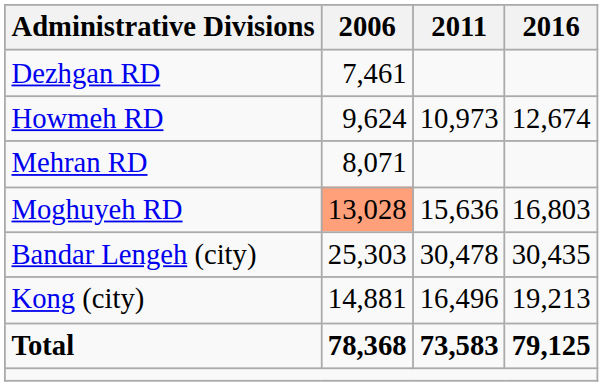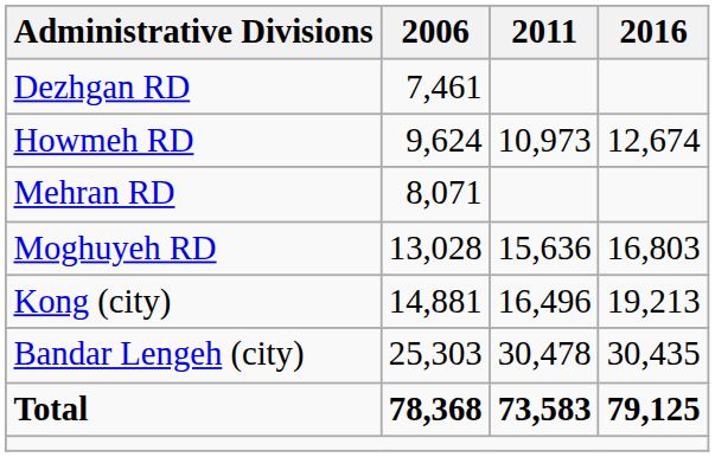 <table class="wikitable">
 <tr>
 <th>Administrative Divisions</th>
 <th>2006</th>
 <th>2011</th>
 <th>2016</th>
 </tr>
 <tr>
 <td><a href='#'>Dezhgan RD</a></td>
 <td style="text-align: right;">7,461</td>
 <td style="text-align: right;"></td>
 <td style="text-align: right;"></td>
 </tr>
 <tr>
 <td><a href='#'>Howmeh RD</a></td>
 <td style="text-align: right;">9,624</td>
 <td style="text-align: right;">10,973</td>
 <td style="text-align: right;">12,674</td>
 </tr>
 <tr>
 <td><a href='#'>Mehran RD</a></td>
 <td style="text-align: right;">8,071</td>
 <td style="text-align: right;"></td>
 <td style="text-align: right;"></td>
 </tr>
 <tr>
 <td><a href='#'>Moghuyeh RD</a></td>
-<td style="background: lightsalmon; text-align: right;">13,028</td>
+<td style="text-align: right;">13,028</td>
 <td style="text-align: right;">15,636</td>
 <td style="text-align: right;">16,803</td>
+</tr>
+<tr>
+<td><a href='#'>Kong</a> (city)</td>
+<td style="text-align: right;">14,881</td>
+<td style="text-align: right;">16,496</td>
+<td style="text-align: right;">19,213</td>
 </tr>
 <tr>
 <td><a href='#'>Bandar Lengeh</a> (city)</td>
 <td style="text-align: right;">25,303</td>
 <td style="text-align: right;">30,478</td>
 <td style="text-align: right;">30,435</td>
-</tr>
-<tr>
-<td><a href='#'>Kong</a> (city)</td>
-<td style="text-align: right;">14,881</td>
-<td style="text-align: right;">16,496</td>
-<td style="text-align: right;">19,213</td>
 </tr>
 <tr>
 <td><strong>Total</strong></td>
 <td style="text-align: right;"><strong>78,368</strong></td>
 <td style="text-align: right;"><strong>73,583</strong></td>
 <td style="text-align: right;"><strong>79,125</strong></td>
 </tr>
 <tr>
 <td colspan=4></td>
 </tr>
 </table>
